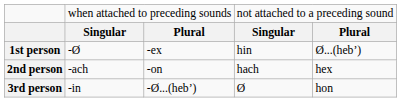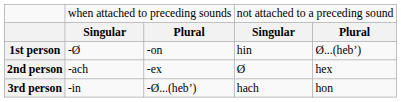 <table class="wikitable">
 <tr>
 <td></td>
 <td colspan="2">when attached to preceding sounds</td>
 <td colspan="2">not attached to a preceding sound</td>
 </tr>
 <tr>
 <th></th>
 <th>Singular</th>
 <th>Plural</th>
 <th>Singular</th>
 <th>Plural</th>
 </tr>
 <tr>
 <th>1st person</th>
 <td>-Ø</td>
-<td>-ex</td>
+<td>-on</td>
 <td>hin</td>
 <td>Ø...(hebʼ)</td>
 </tr>
 <tr>
 <th>2nd person</th>
 <td>-ach</td>
-<td>-on</td>
-<td>hach</td>
+<td>-ex</td>
+<td>Ø</td>
 <td>hex</td>
 </tr>
 <tr>
 <th>3rd person</th>
 <td>-in</td>
 <td>-Ø...(hebʼ)</td>
-<td>Ø</td>
+<td>hach</td>
 <td>hon</td>
 </tr>
 </table>
